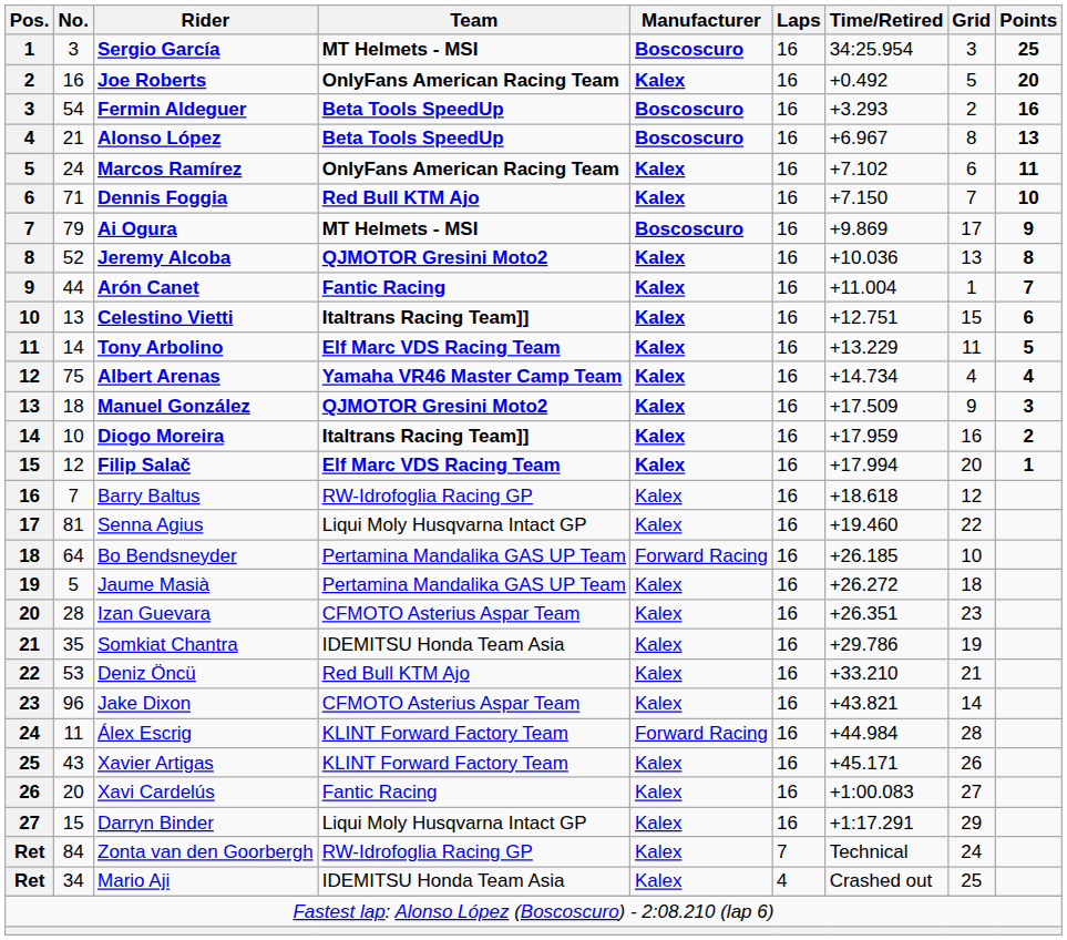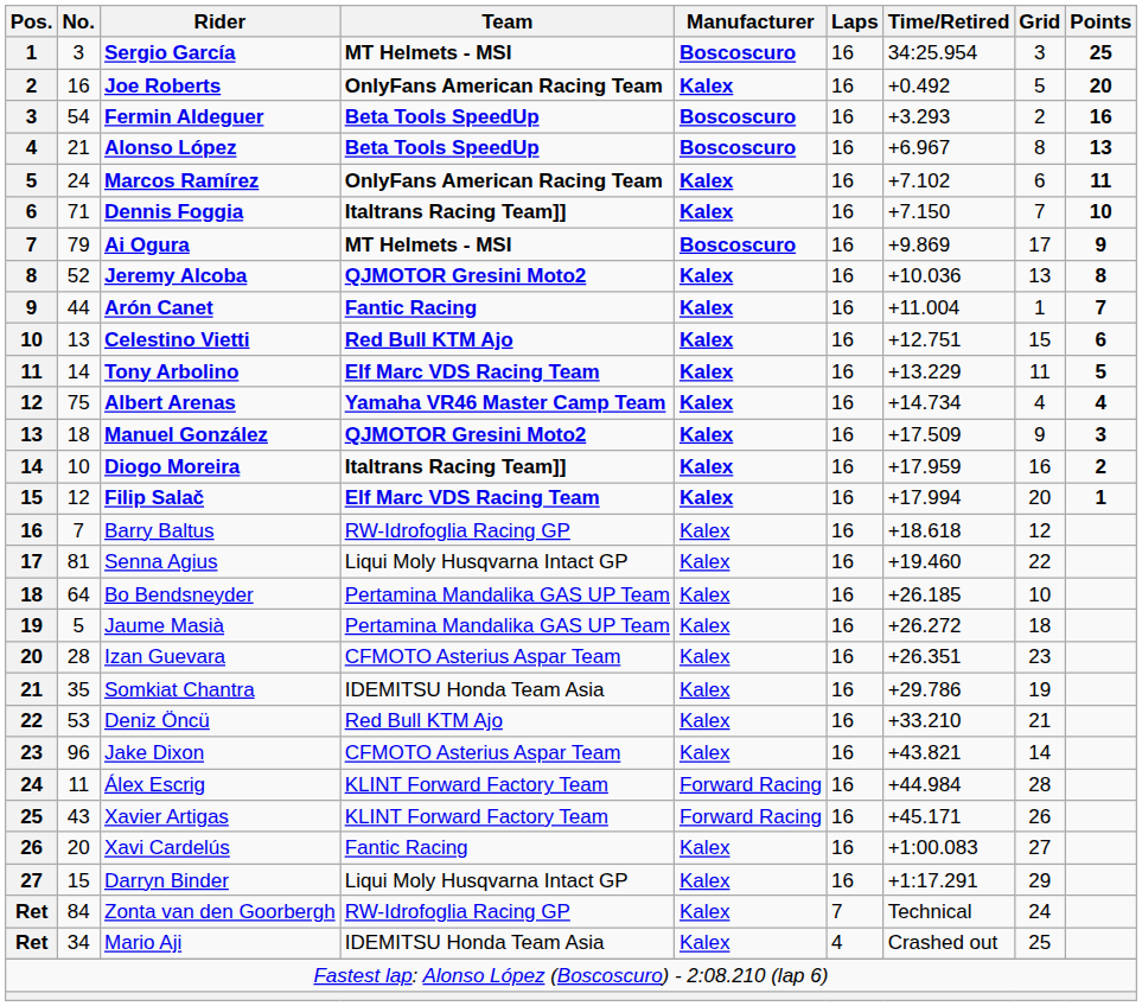 <table class="wikitable sortable" style="font-size: 85%;">
 <tr>
 <th>Pos.</th>
 <th>No.</th>
 <th>Rider</th>
 <th>Team</th>
 <th>Manufacturer</th>
 <th>Laps</th>
 <th>Time/Retired</th>
 <th>Grid</th>
 <th>Points</th>
 </tr>
 <tr>
 <th scope="row">1</th>
 <td align="center">3</td>
 <td>  <strong><a href='#'>Sergio García</a></strong></td>
 <td><strong>MT Helmets - MSI </strong></td>
 <td><strong><a href='#'>Boscoscuro</a> </strong></td>
 <td>16</td>
 <td>34:25.954</td>
 <td align="center">3</td>
 <td align="center"><strong>25</strong></td>
 </tr>
 <tr>
 <th scope="row">2</th>
 <td align="center">16</td>
 <td> <strong><a href='#'>Joe Roberts</a></strong></td>
 <td><strong>OnlyFans American Racing Team</strong></td>
 <td><strong><a href='#'>Kalex</a></strong></td>
 <td>16</td>
 <td>+0.492</td>
 <td align="center">5</td>
 <td align="center"><strong>20</strong></td>
 </tr>
 <tr>
 <th scope="row">3</th>
 <td align="center">54</td>
 <td> <strong><a href='#'>Fermin Aldeguer</a></strong></td>
 <td><strong><a href='#'>Beta Tools SpeedUp</a></strong></td>
 <td><strong><a href='#'>Boscoscuro</a></strong></td>
 <td>16</td>
 <td>+3.293</td>
 <td align="center">2</td>
 <td align="center"><strong>16</strong></td>
 </tr>
 <tr>
 <th scope="row">4</th>
 <td align="center">21</td>
 <td> <strong><a href='#'>Alonso López</a></strong></td>
 <td><strong><a href='#'>Beta Tools SpeedUp</a></strong></td>
 <td><strong><a href='#'>Boscoscuro</a></strong></td>
 <td>16</td>
 <td>+6.967</td>
 <td align="center">8</td>
 <td align="center"><strong>13</strong></td>
 </tr>
 <tr>
 <th scope="row">5</th>
 <td align="center">24</td>
 <td> <strong><a href='#'>Marcos Ramírez</a></strong></td>
 <td><strong>OnlyFans American Racing Team</strong></td>
 <td><strong><a href='#'>Kalex</a></strong></td>
 <td>16</td>
 <td>+7.102</td>
 <td align="center">6</td>
 <td align="center"><strong>11</strong></td>
 </tr>
 <tr>
 <th scope="row">6</th>
 <td align="center">71</td>
 <td> <strong><a href='#'>Dennis Foggia</a></strong></td>
-<td><strong><a href='#'>Red Bull KTM Ajo</a></strong></td>
+<td><strong>Italtrans Racing Team]]</strong></td>
 <td><strong><a href='#'>Kalex</a></strong></td>
 <td>16</td>
 <td>+7.150</td>
 <td align="center">7</td>
 <td align="center"><strong>10</strong></td>
 </tr>
 <tr>
 <th scope="row">7</th>
 <td align="center">79</td>
 <td> <strong><a href='#'>Ai Ogura</a></strong></td>
 <td><strong>MT Helmets - MSI</strong></td>
 <td><strong><a href='#'>Boscoscuro</a></strong></td>
 <td>16</td>
 <td>+9.869</td>
 <td align="center">17</td>
 <td align="center"><strong>9</strong></td>
 </tr>
 <tr>
 <th scope="row">8</th>
 <td align="center">52</td>
 <td> <strong><a href='#'>Jeremy Alcoba</a></strong></td>
 <td><strong><a href='#'>QJMOTOR Gresini Moto2</a></strong></td>
 <td><strong><a href='#'>Kalex</a></strong></td>
 <td>16</td>
 <td>+10.036</td>
 <td align="center">13</td>
 <td align="center"><strong>8</strong></td>
 </tr>
 <tr>
 <th scope="row">9</th>
 <td align="center">44</td>
 <td> <strong><a href='#'>Arón Canet</a></strong></td>
 <td><strong><a href='#'>Fantic Racing</a></strong></td>
 <td><strong><a href='#'>Kalex</a></strong></td>
 <td>16</td>
 <td>+11.004</td>
 <td align="center">1</td>
 <td align="center"><strong>7</strong></td>
 </tr>
 <tr>
 <th scope="row">10</th>
 <td align="center">13</td>
 <td> <strong><a href='#'>Celestino Vietti</a></strong></td>
-<td><strong>Italtrans Racing Team]]</strong></td>
+<td><strong><a href='#'>Red Bull KTM Ajo</a></strong></td>
 <td><strong><a href='#'>Kalex</a></strong></td>
 <td>16</td>
 <td>+12.751</td>
 <td align="center">15</td>
 <td align="center"><strong>6</strong></td>
 </tr>
 <tr>
 <th scope="row">11</th>
 <td align="center">14</td>
 <td> <strong><a href='#'>Tony Arbolino</a></strong></td>
 <td><strong><a href='#'>Elf Marc VDS Racing Team</a></strong></td>
 <td><strong><a href='#'>Kalex</a></strong></td>
 <td>16</td>
 <td>+13.229</td>
 <td align="center">11</td>
 <td align="center"><strong>5</strong></td>
 </tr>
 <tr>
 <th scope="row">12</th>
 <td align="center">75</td>
 <td> <strong><a href='#'>Albert Arenas</a></strong></td>
 <td><strong><a href='#'>Yamaha VR46 Master Camp Team</a></strong></td>
 <td><strong><a href='#'>Kalex</a></strong></td>
 <td>16</td>
 <td>+14.734</td>
 <td align="center">4</td>
 <td align="center"><strong>4</strong></td>
 </tr>
 <tr>
 <th scope="row">13</th>
 <td align="center">18</td>
 <td> <strong><a href='#'>Manuel González</a></strong></td>
 <td><strong><a href='#'>QJMOTOR Gresini Moto2</a></strong></td>
 <td><strong><a href='#'>Kalex</a></strong></td>
 <td>16</td>
 <td>+17.509</td>
 <td align="center">9</td>
 <td align="center"><strong>3</strong></td>
 </tr>
 <tr>
 <th scope="row">14</th>
 <td align="center">10</td>
 <td> <strong><a href='#'>Diogo Moreira</a></strong></td>
 <td><strong>Italtrans Racing Team]]</strong></td>
 <td><strong><a href='#'>Kalex</a></strong></td>
 <td>16</td>
 <td>+17.959</td>
 <td align="center">16</td>
 <td align="center"><strong>2</strong></td>
 </tr>
 <tr>
 <th scope="row">15</th>
 <td align="center">12</td>
 <td> <strong><a href='#'>Filip Salač</a></strong></td>
 <td><strong><a href='#'>Elf Marc VDS Racing Team</a></strong></td>
 <td><strong><a href='#'>Kalex</a></strong></td>
 <td>16</td>
 <td>+17.994</td>
 <td align="center">20</td>
 <td align="center"><strong>1</strong></td>
 </tr>
 <tr>
 <th scope="row">16</th>
 <td align="center">7</td>
 <td> <a href='#'>Barry Baltus</a></td>
 <td><a href='#'>RW-Idrofoglia Racing GP</a></td>
 <td><a href='#'>Kalex</a></td>
 <td>16</td>
 <td>+18.618</td>
 <td align="center">12</td>
 <td align="center"></td>
 </tr>
 <tr>
 <th scope="row">17</th>
 <td align="center">81</td>
 <td> <a href='#'>Senna Agius</a></td>
 <td>Liqui Moly Husqvarna Intact GP</td>
 <td><a href='#'>Kalex</a></td>
 <td>16</td>
 <td>+19.460</td>
 <td align="center">22</td>
 <td align="center"></td>
 </tr>
 <tr>
 <th scope="row">18</th>
 <td align="center">64</td>
 <td>  <a href='#'>Bo Bendsneyder</a></td>
 <td><a href='#'>Pertamina Mandalika GAS UP Team</a></td>
-<td><a href='#'>Forward Racing</a></td>
+<td><a href='#'>Kalex</a></td>
 <td>16</td>
 <td>+26.185</td>
 <td align="center">10</td>
 <td align="center"></td>
 </tr>
 <tr>
 <th scope="row">19</th>
 <td align="center">5</td>
 <td> <a href='#'>Jaume Masià</a></td>
 <td><a href='#'>Pertamina Mandalika GAS UP Team</a></td>
 <td><a href='#'>Kalex</a></td>
 <td>16</td>
 <td>+26.272</td>
 <td align="center">18</td>
 <td align="center"></td>
 </tr>
 <tr>
 <th scope="row">20</th>
 <td align="center">28</td>
 <td>  <a href='#'>Izan Guevara</a></td>
 <td><a href='#'>CFMOTO Asterius Aspar Team</a></td>
 <td><a href='#'>Kalex</a></td>
 <td>16</td>
 <td>+26.351</td>
 <td align="center">23</td>
 <td align="center"></td>
 </tr>
 <tr>
 <th scope="row">21</th>
 <td align="center">35</td>
 <td> <a href='#'>Somkiat Chantra</a></td>
 <td>IDEMITSU Honda Team Asia</td>
 <td><a href='#'>Kalex</a></td>
 <td>16</td>
 <td>+29.786</td>
 <td align="center">19</td>
 <td align="center"></td>
 </tr>
 <tr>
 <th scope="row">22</th>
 <td align="center">53</td>
 <td> <a href='#'>Deniz Öncü</a></td>
 <td><a href='#'>Red Bull KTM Ajo</a></td>
 <td><a href='#'>Kalex</a></td>
 <td>16</td>
 <td>+33.210</td>
 <td align="center">21</td>
 <td align="center"></td>
 </tr>
 <tr>
 <th scope="row">23</th>
 <td align="center">96</td>
 <td>  <a href='#'>Jake Dixon</a></td>
 <td><a href='#'>CFMOTO Asterius Aspar Team</a></td>
 <td><a href='#'>Kalex</a></td>
 <td>16</td>
 <td>+43.821</td>
 <td align="center">14</td>
 <td align="center"></td>
 </tr>
 <tr>
 <th scope="row">24</th>
 <td align="center">11</td>
 <td> <a href='#'>Álex Escrig</a></td>
 <td><a href='#'>KLINT Forward Factory Team</a></td>
 <td><a href='#'>Forward Racing</a></td>
 <td>16</td>
 <td>+44.984</td>
 <td align="center">28</td>
 <td align="center"></td>
 </tr>
 <tr>
 <th scope="row">25</th>
 <td align="center">43</td>
 <td> <a href='#'>Xavier Artigas</a></td>
 <td><a href='#'>KLINT Forward Factory Team</a></td>
-<td><a href='#'>Kalex</a></td>
+<td><a href='#'>Forward Racing</a></td>
 <td>16</td>
 <td>+45.171</td>
 <td align="center">26</td>
 <td align="center"></td>
 </tr>
 <tr>
 <th scope="row">26</th>
 <td align="center">20</td>
 <td> <a href='#'>Xavi Cardelús</a></td>
 <td><a href='#'>Fantic Racing</a></td>
 <td><a href='#'>Kalex</a></td>
 <td>16</td>
 <td>+1:00.083</td>
 <td align="center">27</td>
 <td align="center"></td>
 </tr>
 <tr>
 <th scope="row">27</th>
 <td align="center">15</td>
 <td> <a href='#'>Darryn Binder</a></td>
 <td>Liqui Moly Husqvarna Intact GP</td>
 <td><a href='#'>Kalex</a></td>
 <td>16</td>
 <td>+1:17.291</td>
 <td align="center">29</td>
 <td align="center"></td>
 </tr>
 <tr>
 <th scope="row">Ret</th>
 <td align="center">84</td>
 <td> <a href='#'>Zonta van den Goorbergh</a></td>
 <td><a href='#'>RW-Idrofoglia Racing GP</a></td>
 <td><a href='#'>Kalex</a></td>
 <td>7</td>
 <td>Technical</td>
 <td align="center">24</td>
 <td align="center"></td>
 </tr>
 <tr>
 <th scope="row">Ret</th>
 <td align="center">34</td>
 <td> <a href='#'>Mario Aji</a></td>
 <td>IDEMITSU Honda Team Asia</td>
 <td><a href='#'>Kalex</a></td>
 <td>4</td>
 <td>Crashed out</td>
 <td align="center">25</td>
 <td align="center"></td>
 </tr>
 <tr>
 </tr>
 <tr class="sortbottom">
 <td colspan="9" style="text-align:center"><em><a href='#'>Fastest lap</a>:  <a href='#'>Alonso López</a> (<a href='#'>Boscoscuro</a>) - 2:08.210 (lap 6)</em></td>
 </tr>
 <tr class="sortbottom">
 <th colspan="9"></th>
 </tr>
 </table>
